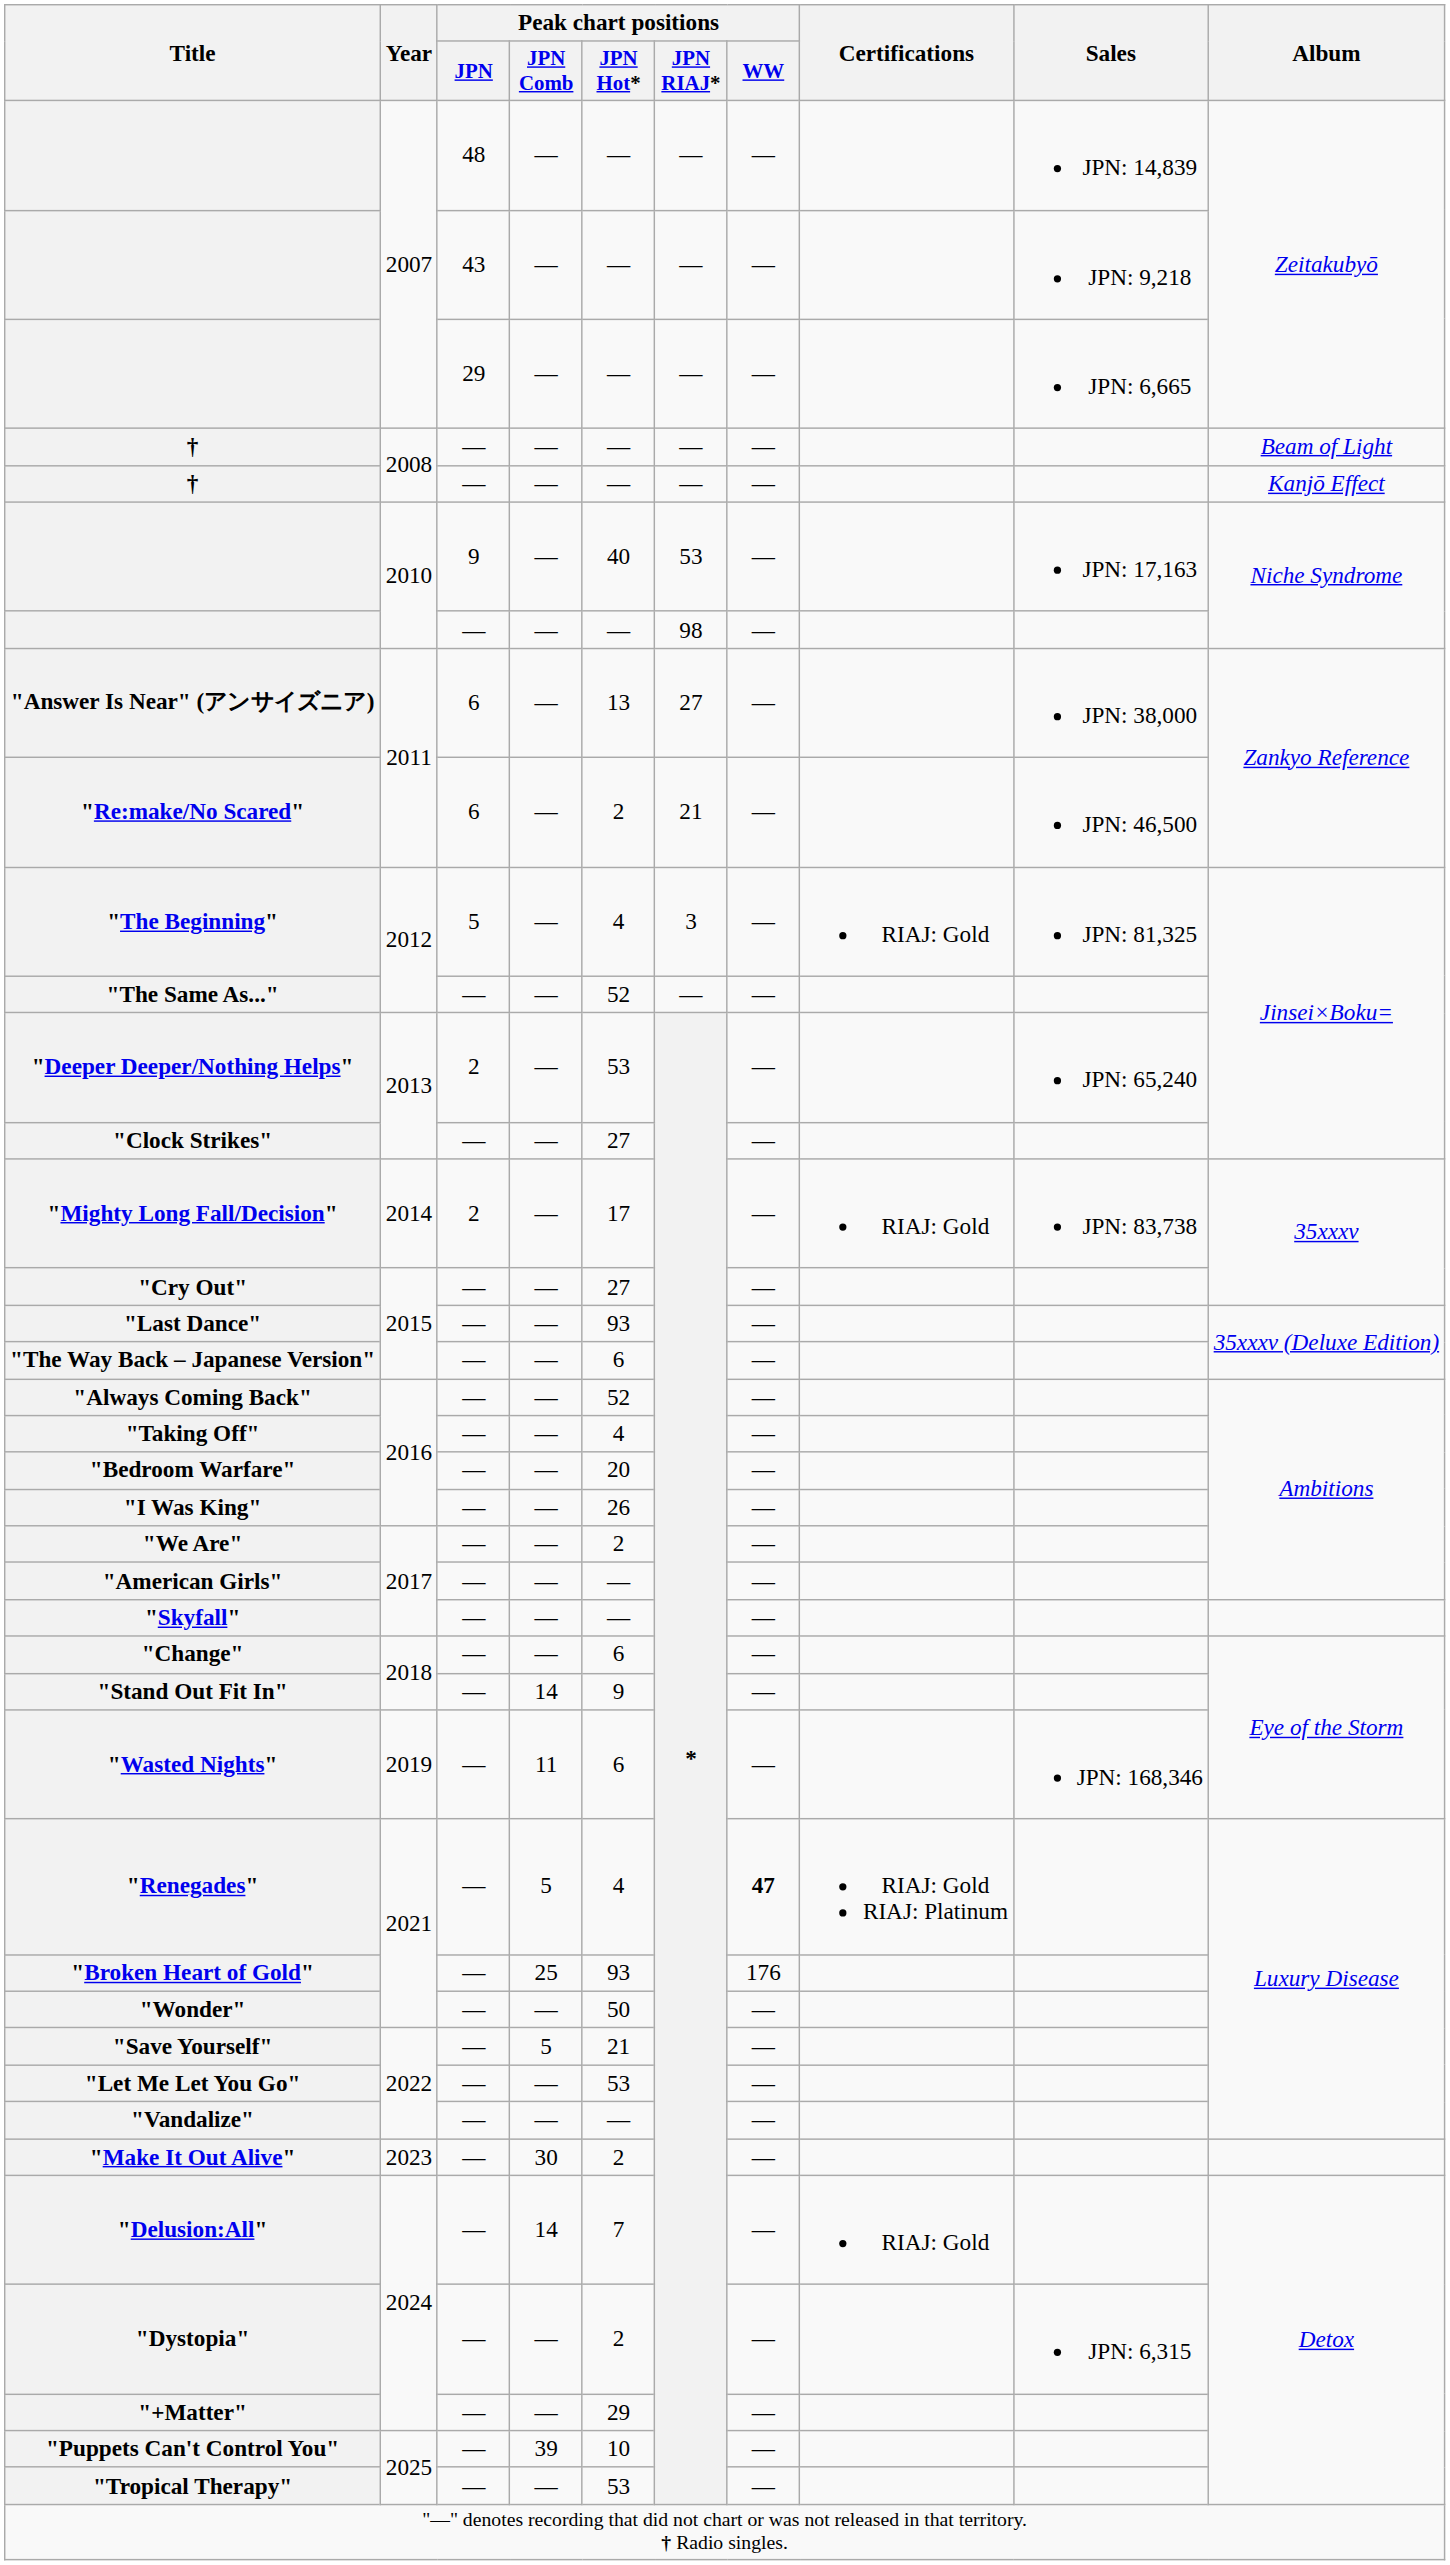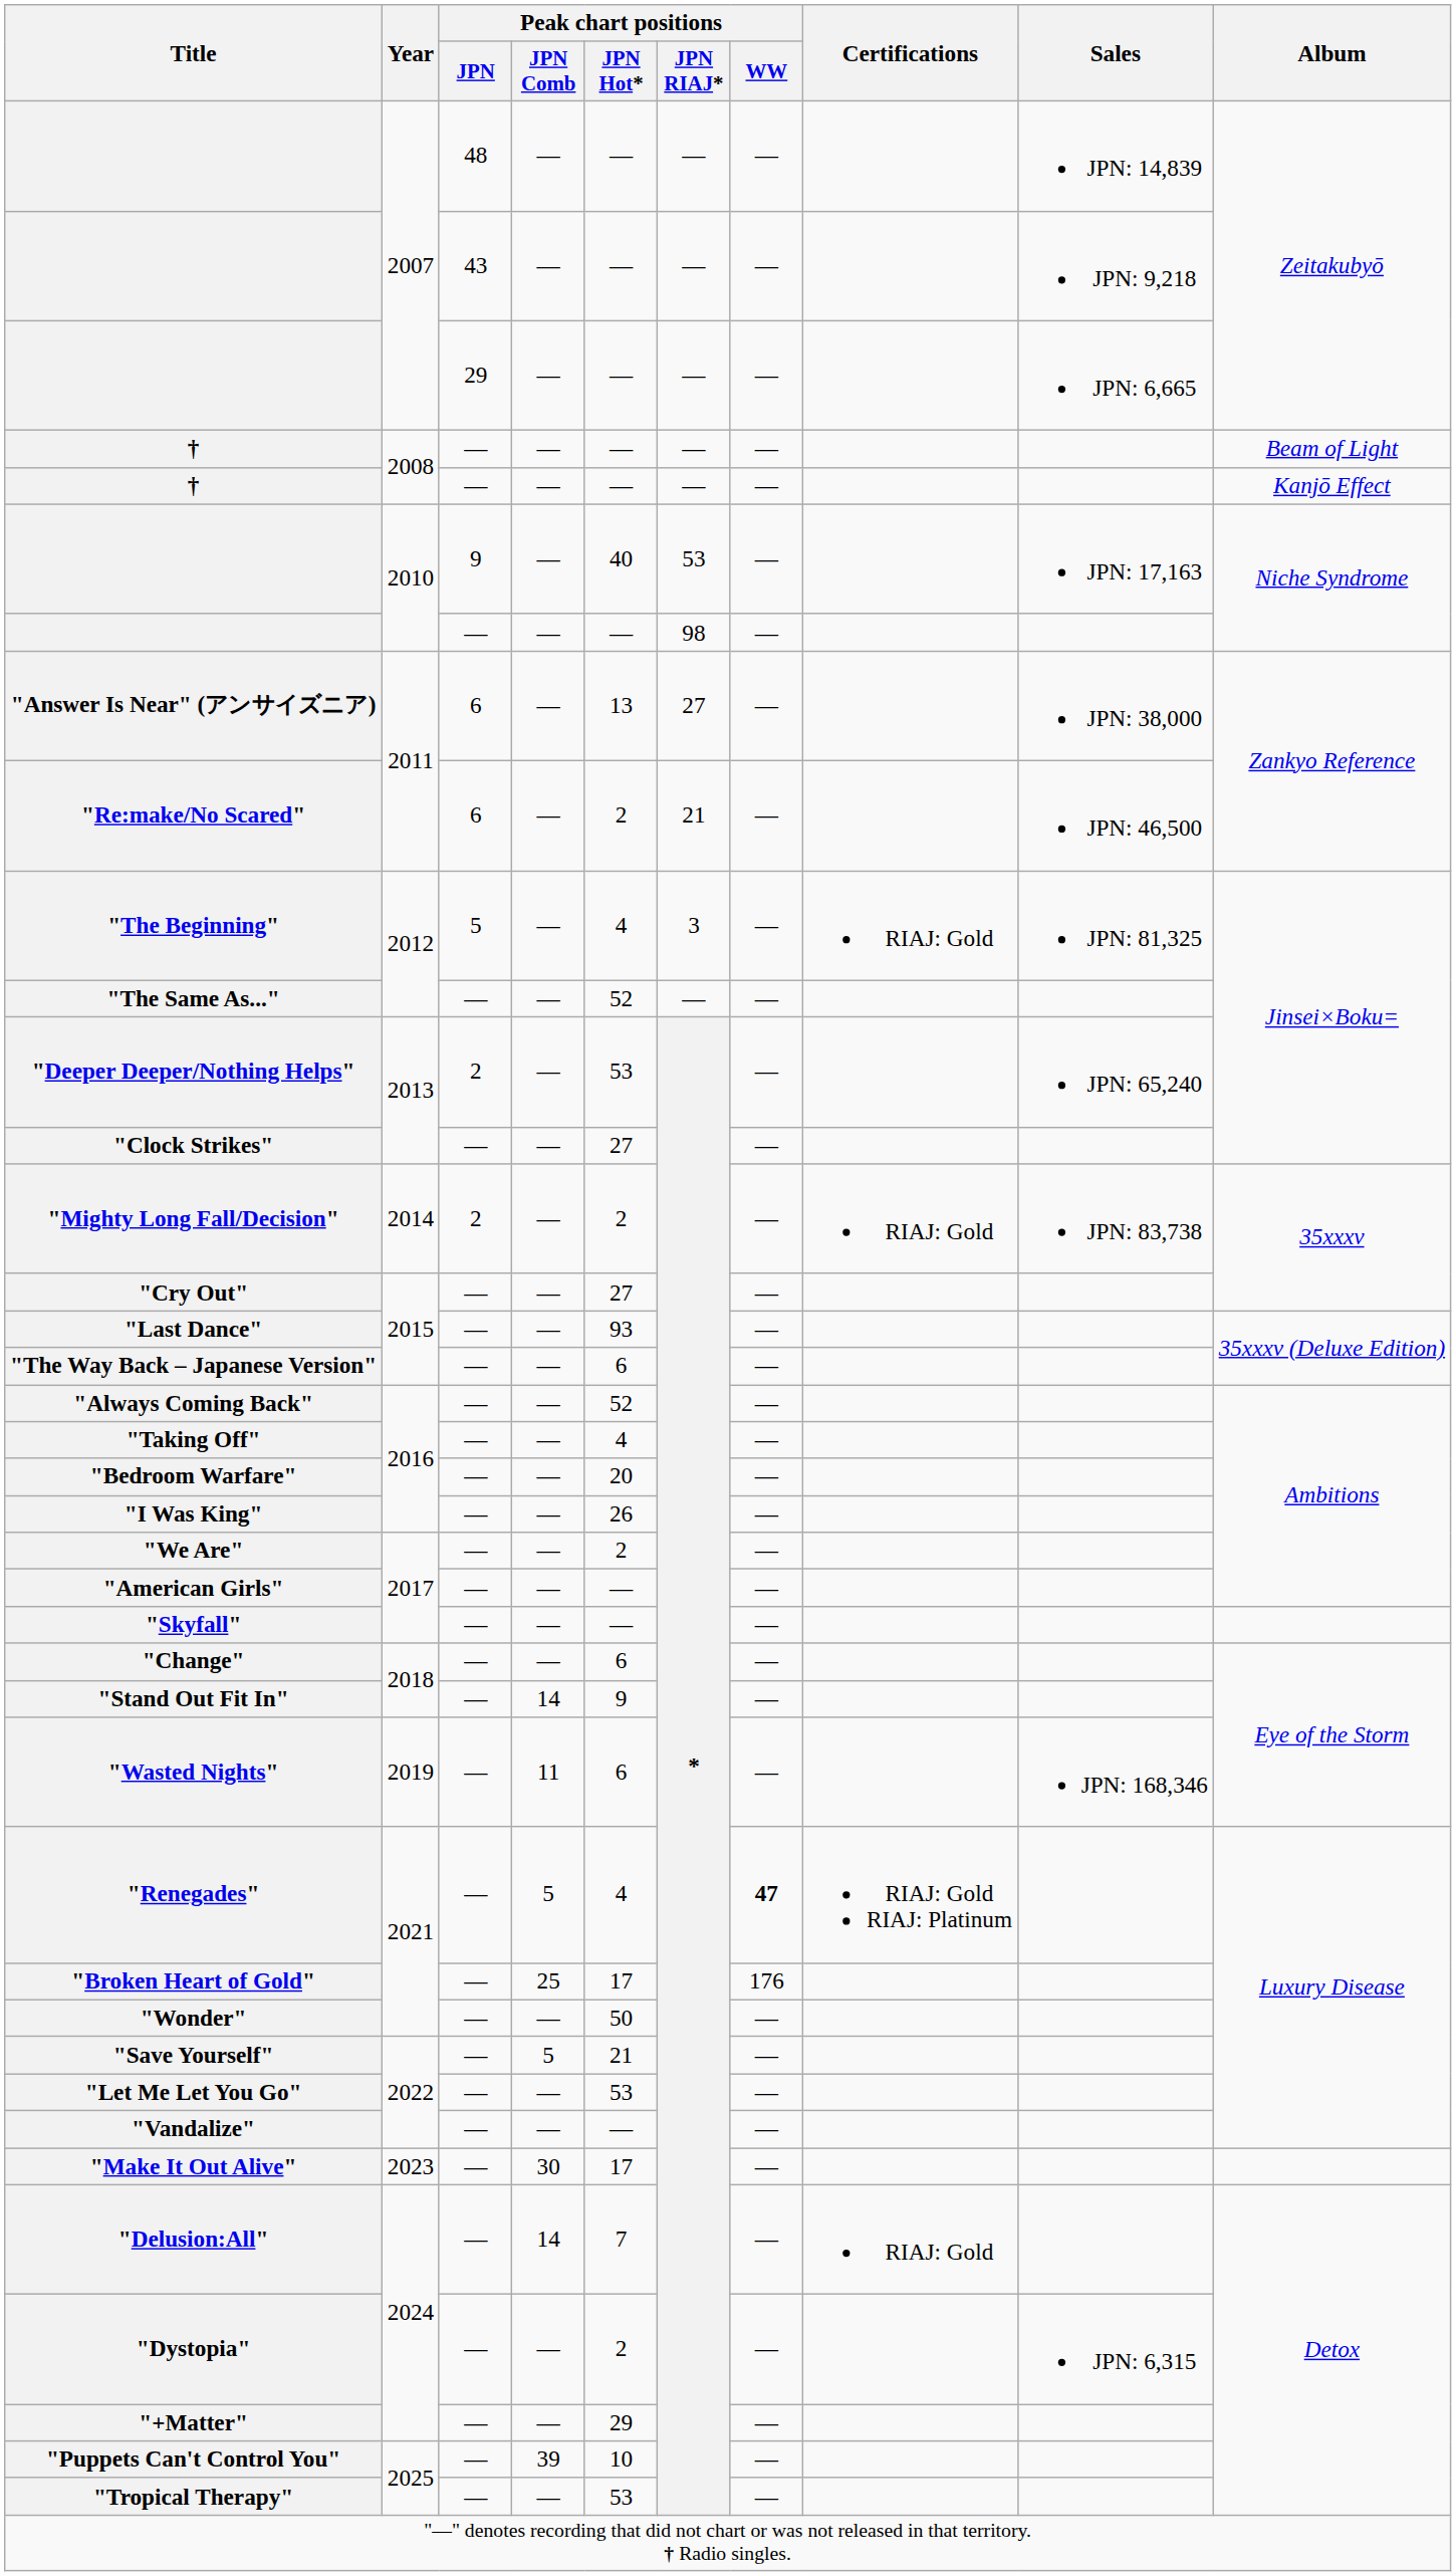 <table class="wikitable plainrowheaders" style="text-align:center" border="1">
 <tr>
 <th scope="col" rowspan="2">Title</th>
 <th scope="col" rowspan="2">Year</th>
 <th scope="col" colspan="5">Peak chart positions</th>
 <th scope="col" rowspan="2">Certifications</th>
 <th scope="col" rowspan="2">Sales</th>
 <th scope="col" rowspan="2">Album</th>
 </tr>
 <tr>
 <th scope="col" style="width:3em; font-size:90%"><a href='#'>JPN</a><br></th>
 <th scope="col" style="width:3em; font-size:90%"><a href='#'>JPN<br>Comb</a><br></th>
 <th scope="col" style="width:3em; font-size:90%"><a href='#'>JPN <br>Hot</a>*<br></th>
 <th scope="col" style="width:3em; font-size:90%"><a href='#'>JPN <br>RIAJ</a>*<br></th>
 <th scope="col" style="width:3em; font-size:90%"><a href='#'>WW</a><br></th>
 </tr>
 <tr>
 <th scope="row"></th>
 <td rowspan="3">2007</td>
 <td>48</td>
 <td>—</td>
 <td>—</td>
 <td>—</td>
 <td>—</td>
 <td></td>
 <td><br><ul><li>JPN: 14,839</li></ul></td>
 <td rowspan="3"><em><a href='#'>Zeitakubyō</a></em></td>
 </tr>
 <tr>
 <th scope="row"></th>
 <td>43</td>
 <td>—</td>
 <td>—</td>
 <td>—</td>
 <td>—</td>
 <td></td>
 <td><br><ul><li>JPN: 9,218</li></ul></td>
 </tr>
 <tr>
 <th scope="row"></th>
 <td>29</td>
 <td>—</td>
 <td>—</td>
 <td>—</td>
 <td>—</td>
 <td></td>
 <td><br><ul><li>JPN: 6,665</li></ul></td>
 </tr>
 <tr>
 <th scope="row"> <strong>†</strong></th>
 <td rowspan="2">2008</td>
 <td>—</td>
 <td>—</td>
 <td>—</td>
 <td>—</td>
 <td>—</td>
 <td></td>
 <td></td>
 <td><em><a href='#'>Beam of Light</a></em></td>
 </tr>
 <tr>
 <th scope="row"> <strong>†</strong></th>
 <td>—</td>
 <td>—</td>
 <td>—</td>
 <td>—</td>
 <td>—</td>
 <td></td>
 <td></td>
 <td><em><a href='#'>Kanjō Effect</a></em></td>
 </tr>
 <tr>
 <th scope="row"></th>
 <td rowspan="2">2010</td>
 <td>9</td>
 <td>—</td>
 <td>40</td>
 <td>53</td>
 <td>—</td>
 <td></td>
 <td><br><ul><li>JPN: 17,163</li></ul></td>
 <td rowspan="2"><em><a href='#'>Niche Syndrome</a></em></td>
 </tr>
 <tr>
 <th scope="row"></th>
 <td>—</td>
 <td>—</td>
 <td>—</td>
 <td>98</td>
 <td>—</td>
 <td></td>
 </tr>
 <tr>
 <th scope="row">"Answer Is Near" (アンサイズニア)</th>
 <td rowspan="2">2011</td>
 <td>6</td>
 <td>—</td>
 <td>13</td>
 <td>27</td>
 <td>—</td>
 <td></td>
 <td><br><ul><li>JPN: 38,000</li></ul></td>
 <td rowspan="2"><em><a href='#'>Zankyo Reference</a></em></td>
 </tr>
 <tr>
 <th scope="row">"<a href='#'>Re:make/No Scared</a>"</th>
 <td>6</td>
 <td>—</td>
 <td>2</td>
 <td>21</td>
 <td>—</td>
 <td></td>
 <td><br><ul><li>JPN: 46,500</li></ul></td>
 </tr>
 <tr>
 <th scope="row">"<a href='#'>The Beginning</a>"</th>
 <td rowspan="2">2012</td>
 <td>5</td>
 <td>—</td>
 <td>4</td>
 <td>3</td>
 <td>—</td>
 <td><br><ul><li>RIAJ: Gold </li></ul></td>
 <td><br><ul><li>JPN: 81,325</li></ul></td>
 <td rowspan="4"><em><a href='#'>Jinsei×Boku=</a></em></td>
 </tr>
 <tr>
 <th scope="row">"The Same As..."</th>
 <td>—</td>
 <td>—</td>
 <td>52</td>
 <td>—</td>
 <td>—</td>
 <td></td>
 </tr>
 <tr>
 <th scope="row">"<a href='#'>Deeper Deeper/Nothing Helps</a>"</th>
 <td rowspan="2">2013</td>
 <td>2</td>
 <td>—</td>
 <td>53</td>
 <th rowspan="28">*</th>
 <td>—</td>
 <td></td>
 <td><br><ul><li>JPN: 65,240</li></ul></td>
 </tr>
 <tr>
 <th scope="row">"Clock Strikes"</th>
 <td>—</td>
 <td>—</td>
 <td>27</td>
 <td>—</td>
 <td></td>
 </tr>
 <tr>
 <th scope="row">"<a href='#'>Mighty Long Fall/Decision</a>"</th>
 <td>2014</td>
 <td>2</td>
 <td>—</td>
-<td>17</td>
+<td>2</td>
 <td>—</td>
 <td><br><ul><li>RIAJ: Gold </li></ul></td>
 <td><br><ul><li>JPN: 83,738</li></ul></td>
 <td rowspan="2"><em><a href='#'>35xxxv</a></em></td>
 </tr>
 <tr>
 <th scope="row">"Cry Out"</th>
 <td rowspan="3">2015</td>
 <td>—</td>
 <td>—</td>
 <td>27</td>
 <td>—</td>
 <td></td>
 <td></td>
 </tr>
 <tr>
 <th scope="row">"Last Dance"</th>
 <td>—</td>
 <td>—</td>
 <td>93</td>
 <td>—</td>
 <td></td>
 <td></td>
 <td rowspan="2"><em><a href='#'>35xxxv (Deluxe Edition)</a></em></td>
 </tr>
 <tr>
 <th scope="row">"The Way Back – Japanese Version"</th>
 <td>—</td>
 <td>—</td>
 <td>6</td>
 <td>—</td>
 <td></td>
 <td></td>
 </tr>
 <tr>
 <th scope="row">"Always Coming Back"</th>
 <td rowspan="4">2016</td>
 <td>—</td>
 <td>—</td>
 <td>52</td>
 <td>—</td>
 <td></td>
 <td></td>
 <td rowspan="6"><em><a href='#'>Ambitions</a></em></td>
 </tr>
 <tr>
 <th scope="row">"Taking Off"</th>
 <td>—</td>
 <td>—</td>
 <td>4</td>
 <td>—</td>
 <td></td>
 <td></td>
 </tr>
 <tr>
 <th scope="row">"Bedroom Warfare"</th>
 <td>—</td>
 <td>—</td>
 <td>20</td>
 <td>—</td>
 <td></td>
 <td></td>
 </tr>
 <tr>
 <th scope="row">"I Was King"</th>
 <td>—</td>
 <td>—</td>
 <td>26</td>
 <td>—</td>
 <td></td>
 <td></td>
 </tr>
 <tr>
 <th scope="row">"We Are"</th>
 <td rowspan="3">2017</td>
 <td>—</td>
 <td>—</td>
 <td>2</td>
 <td>—</td>
 <td></td>
 <td></td>
 </tr>
 <tr>
 <th scope="row">"American Girls"</th>
 <td>—</td>
 <td>—</td>
 <td>—</td>
 <td>—</td>
 <td></td>
 <td></td>
 </tr>
 <tr>
 <th scope="row">"<a href='#'>Skyfall</a>"</th>
 <td>—</td>
 <td>—</td>
 <td>—</td>
 <td>—</td>
 <td></td>
 <td></td>
 <td></td>
 </tr>
 <tr>
 <th scope="row">"Change"</th>
 <td rowspan="2">2018</td>
 <td>—</td>
 <td>—</td>
 <td>6</td>
 <td>—</td>
 <td></td>
 <td></td>
 <td rowspan="3"><em><a href='#'>Eye of the Storm</a></em></td>
 </tr>
 <tr>
 <th scope="row">"Stand Out Fit In"</th>
 <td>—</td>
 <td>14</td>
 <td>9</td>
 <td>—</td>
 <td></td>
 <td></td>
 </tr>
 <tr>
 <th scope="row">"<a href='#'>Wasted Nights</a>"</th>
 <td>2019</td>
 <td>—</td>
 <td>11</td>
 <td>6</td>
 <td>—</td>
 <td></td>
 <td><br><ul><li>JPN: 168,346 </li></ul></td>
 </tr>
 <tr>
 <th scope="row">"<a href='#'>Renegades</a>"</th>
 <td rowspan="3">2021</td>
 <td>—</td>
 <td>5</td>
 <td>4</td>
 <td><strong>47</strong></td>
 <td><br><ul><li>RIAJ: Gold </li><li>RIAJ: Platinum </li></ul></td>
 <td></td>
 <td rowspan="6"><em><a href='#'>Luxury Disease</a></em></td>
 </tr>
 <tr>
 <th scope="row">"<a href='#'>Broken Heart of Gold</a>"</th>
 <td>—</td>
 <td>25</td>
-<td>93</td>
+<td>17</td>
 <td>176</td>
 <td></td>
 <td></td>
 </tr>
 <tr>
 <th scope="row">"Wonder"</th>
 <td>—</td>
 <td>—</td>
 <td>50</td>
 <td>—</td>
 <td></td>
 <td></td>
 </tr>
 <tr>
 <th scope="row">"Save Yourself"</th>
 <td rowspan="3">2022</td>
 <td>—</td>
 <td>5</td>
 <td>21</td>
 <td>—</td>
 <td></td>
 <td></td>
 </tr>
 <tr>
 <th scope="row">"Let Me Let You Go"</th>
 <td>—</td>
 <td>—</td>
 <td>53</td>
 <td>—</td>
 <td></td>
 <td></td>
 </tr>
 <tr>
 <th scope="row">"Vandalize"</th>
 <td>—</td>
 <td>—</td>
 <td>—</td>
 <td>—</td>
 <td></td>
 <td></td>
 </tr>
 <tr>
 <th scope="row">"<a href='#'>Make It Out Alive</a>"</th>
 <td>2023</td>
 <td>—</td>
 <td>30</td>
-<td>2</td>
+<td>17</td>
 <td>—</td>
 <td></td>
 <td></td>
 <td></td>
 </tr>
 <tr>
 <th scope="row">"<a href='#'>Delusion:All</a>"</th>
 <td rowspan="3">2024</td>
 <td>—</td>
 <td>14</td>
 <td>7</td>
 <td>—</td>
 <td><br><ul><li>RIAJ: Gold </li></ul></td>
 <td></td>
 <td rowspan="5"><em><a href='#'>Detox</a></em></td>
 </tr>
 <tr>
 <th scope="row">"Dystopia"</th>
 <td>—</td>
 <td>—</td>
 <td>2</td>
 <td>—</td>
 <td></td>
 <td><br><ul><li>JPN: 6,315 </li></ul></td>
 </tr>
 <tr>
 <th scope="row">"+Matter"</th>
 <td>—</td>
 <td>—</td>
 <td>29</td>
 <td>—</td>
 <td></td>
 <td></td>
 </tr>
 <tr>
 <th scope="row">"Puppets Can't Control You"</th>
 <td rowspan="2">2025</td>
 <td>—</td>
 <td>39</td>
 <td>10</td>
 <td>—</td>
 <td></td>
 <td></td>
 </tr>
 <tr>
 <th scope="row">"Tropical Therapy"</th>
 <td>—</td>
 <td>—</td>
 <td>53</td>
 <td>—</td>
 <td></td>
 <td></td>
 </tr>
 <tr>
 <td colspan="11" style="font-size:85%">"—" denotes recording that did not chart or was not released in that territory.<br><strong>†</strong> Radio singles.</td>
 </tr>
 </table>
